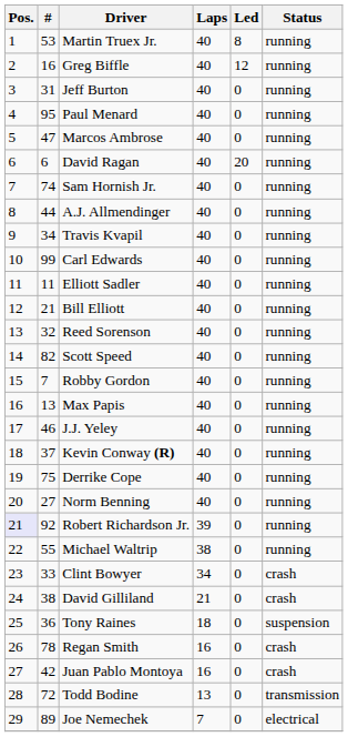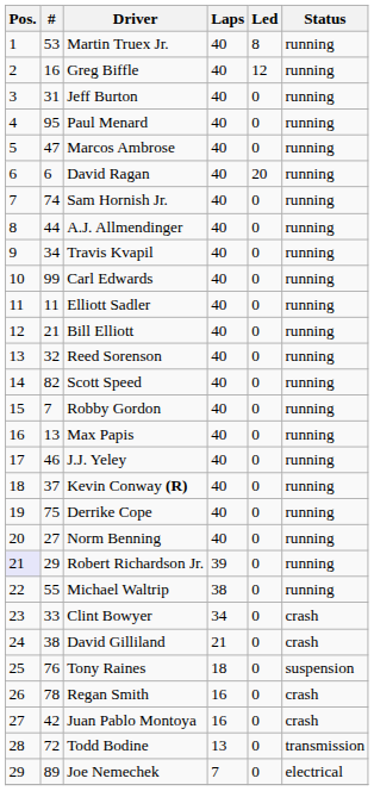 <table class="wikitable" style="font-size:95%">
 <tr>
 <th>Pos.</th>
 <th>#</th>
 <th>Driver</th>
 <th>Laps</th>
 <th>Led</th>
 <th>Status</th>
 </tr>
 <tr>
 <td>1</td>
 <td>53</td>
 <td>Martin Truex Jr.</td>
 <td>40</td>
 <td>8</td>
 <td>running</td>
 </tr>
 <tr>
 <td>2</td>
 <td>16</td>
 <td>Greg Biffle</td>
 <td>40</td>
 <td>12</td>
 <td>running</td>
 </tr>
 <tr>
 <td>3</td>
 <td>31</td>
 <td>Jeff Burton</td>
 <td>40</td>
 <td>0</td>
 <td>running</td>
 </tr>
 <tr>
 <td>4</td>
 <td>95</td>
 <td>Paul Menard</td>
 <td>40</td>
 <td>0</td>
 <td>running</td>
 </tr>
 <tr>
 <td>5</td>
 <td>47</td>
 <td>Marcos Ambrose</td>
 <td>40</td>
 <td>0</td>
 <td>running</td>
 </tr>
 <tr>
 <td>6</td>
 <td>6</td>
 <td>David Ragan</td>
 <td>40</td>
 <td>20</td>
 <td>running</td>
 </tr>
 <tr>
 <td>7</td>
 <td>74</td>
 <td>Sam Hornish Jr.</td>
 <td>40</td>
 <td>0</td>
 <td>running</td>
 </tr>
 <tr>
 <td>8</td>
 <td>44</td>
 <td>A.J. Allmendinger</td>
 <td>40</td>
 <td>0</td>
 <td>running</td>
 </tr>
 <tr>
 <td>9</td>
 <td>34</td>
 <td>Travis Kvapil</td>
 <td>40</td>
 <td>0</td>
 <td>running</td>
 </tr>
 <tr>
 <td>10</td>
 <td>99</td>
 <td>Carl Edwards</td>
 <td>40</td>
 <td>0</td>
 <td>running</td>
 </tr>
 <tr>
 <td>11</td>
 <td>11</td>
 <td>Elliott Sadler</td>
 <td>40</td>
 <td>0</td>
 <td>running</td>
 </tr>
 <tr>
 <td>12</td>
 <td>21</td>
 <td>Bill Elliott</td>
 <td>40</td>
 <td>0</td>
 <td>running</td>
 </tr>
 <tr>
 <td>13</td>
 <td>32</td>
 <td>Reed Sorenson</td>
 <td>40</td>
 <td>0</td>
 <td>running</td>
 </tr>
 <tr>
 <td>14</td>
 <td>82</td>
 <td>Scott Speed</td>
 <td>40</td>
 <td>0</td>
 <td>running</td>
 </tr>
 <tr>
 <td>15</td>
 <td>7</td>
 <td>Robby Gordon</td>
 <td>40</td>
 <td>0</td>
 <td>running</td>
 </tr>
 <tr>
 <td>16</td>
 <td>13</td>
 <td>Max Papis</td>
 <td>40</td>
 <td>0</td>
 <td>running</td>
 </tr>
 <tr>
 <td>17</td>
 <td>46</td>
 <td>J.J. Yeley</td>
 <td>40</td>
 <td>0</td>
 <td>running</td>
 </tr>
 <tr>
 <td>18</td>
 <td>37</td>
 <td>Kevin Conway <strong>(R)</strong></td>
 <td>40</td>
 <td>0</td>
 <td>running</td>
 </tr>
 <tr>
 <td>19</td>
 <td>75</td>
 <td>Derrike Cope</td>
 <td>40</td>
 <td>0</td>
 <td>running</td>
 </tr>
 <tr>
 <td>20</td>
 <td>27</td>
 <td>Norm Benning</td>
 <td>40</td>
 <td>0</td>
 <td>running</td>
 </tr>
 <tr>
 <td style="background: lavender;">21</td>
-<td>92</td>
+<td>29</td>
 <td>Robert Richardson Jr.</td>
 <td>39</td>
 <td>0</td>
 <td>running</td>
 </tr>
 <tr>
 <td>22</td>
 <td>55</td>
 <td>Michael Waltrip</td>
 <td>38</td>
 <td>0</td>
 <td>running</td>
 </tr>
 <tr>
 <td>23</td>
 <td>33</td>
 <td>Clint Bowyer</td>
 <td>34</td>
 <td>0</td>
 <td>crash</td>
 </tr>
 <tr>
 <td>24</td>
 <td>38</td>
 <td>David Gilliland</td>
 <td>21</td>
 <td>0</td>
 <td>crash</td>
 </tr>
 <tr>
 <td>25</td>
-<td>36</td>
+<td>76</td>
 <td>Tony Raines</td>
 <td>18</td>
 <td>0</td>
 <td>suspension</td>
 </tr>
 <tr>
 <td>26</td>
 <td>78</td>
 <td>Regan Smith</td>
 <td>16</td>
 <td>0</td>
 <td>crash</td>
 </tr>
 <tr>
 <td>27</td>
 <td>42</td>
 <td>Juan Pablo Montoya</td>
 <td>16</td>
 <td>0</td>
 <td>crash</td>
 </tr>
 <tr>
 <td>28</td>
 <td>72</td>
 <td>Todd Bodine</td>
 <td>13</td>
 <td>0</td>
 <td>transmission</td>
 </tr>
 <tr>
 <td>29</td>
 <td>89</td>
 <td>Joe Nemechek</td>
 <td>7</td>
 <td>0</td>
 <td>electrical</td>
 </tr>
 <tr>
 </tr>
 </table>
